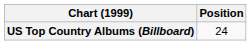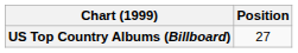 <table class="wikitable plainrowheaders" style="text-align:center">
 <tr>
 <th scope="col">Chart (1999)</th>
 <th scope="col">Position</th>
 </tr>
 <tr>
 <th scope="row">US Top Country Albums (<em>Billboard</em>)</th>
-<td>24</td>
+<td>27</td>
 </tr>
 </table>
